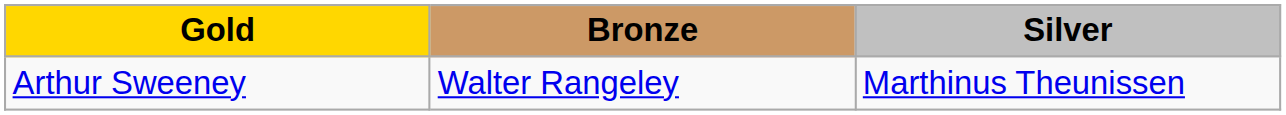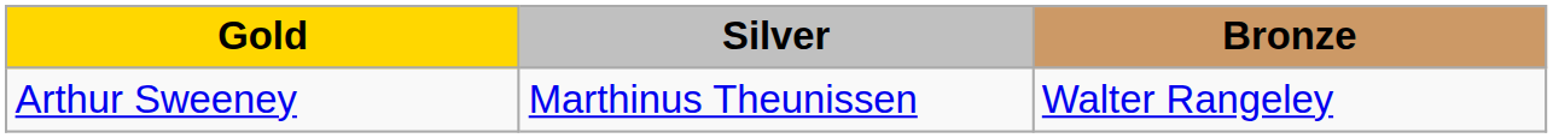 <table class="wikitable" style="text-align:left">
 <tr align="center">
 <td width=200 bgcolor=gold><strong>Gold</strong></td>
+<td width=200 bgcolor=silver><strong>Silver</strong></td>
 <td width=200 bgcolor=CC9966><strong>Bronze</strong></td>
-<td width=200 bgcolor=silver><strong>Silver</strong></td>
 </tr>
 <tr>
 <td><a href='#'>Arthur Sweeney</a><br><em></em></td>
+<td><a href='#'>Marthinus Theunissen</a><br><em></em></td>
 <td><a href='#'>Walter Rangeley</a><br><em></em></td>
-<td><a href='#'>Marthinus Theunissen</a><br><em></em></td>
 </tr>
 </table>
